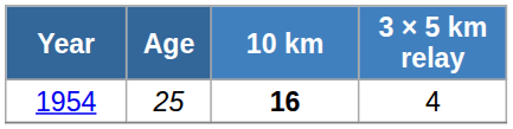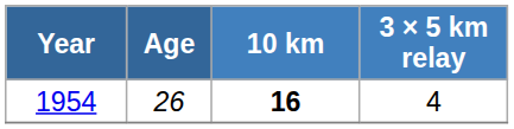 <table class="wikitable" style="font-size:95%; text-align:center; border:grey solid 1px; border-collapse:collapse; background:#ffffff;">
 <tr>
 <th style="background-color:#369; color:white; width:60px;"> Year </th>
 <th style="background-color:#369; color:white; width:40px;"> Age </th>
 <th style="background-color:#4180be; color:white; width:75px;"> 10 km </th>
 <th style="background-color:#4180be; color:white; width:75px;"> 3 × 5 km <br> relay </th>
 </tr>
 <tr>
 <td><a href='#'>1954</a></td>
-<td><em>25</em></td>
+<td><em>26</em></td>
 <td><strong>16</strong></td>
 <td>4</td>
 </tr>
 <tr>
 </tr>
 </table>
